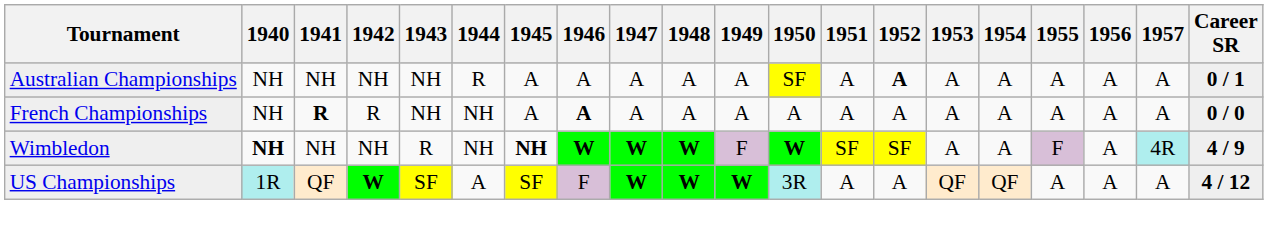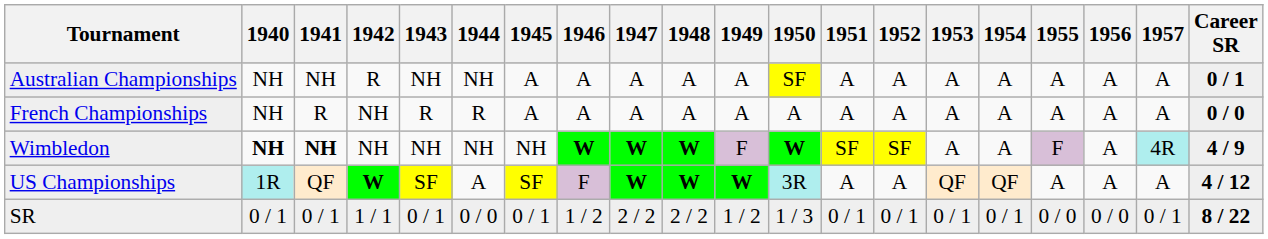 <table class="nowrap wikitable" style=text-align:left;font-size:94%>
 <tr bgcolor="#efefef">
 <th>Tournament</th>
 <th>1940</th>
 <th>1941</th>
 <th>1942</th>
 <th>1943</th>
 <th>1944</th>
 <th>1945</th>
 <th>1946</th>
 <th>1947</th>
 <th>1948</th>
 <th>1949</th>
 <th>1950</th>
 <th>1951</th>
 <th>1952</th>
 <th>1953</th>
 <th>1954</th>
 <th>1955</th>
 <th>1956</th>
 <th>1957</th>
 <th>Career<br>SR</th>
 </tr>
 <tr>
 <td style="background:#EFEFEF;"><a href='#'>Australian Championships</a></td>
 <td align="center">NH</td>
 <td align="center">NH</td>
+<td align="center">R</td>
 <td align="center">NH</td>
 <td align="center">NH</td>
-<td align="center">R</td>
 <td align="center">A</td>
 <td align="center">A</td>
 <td align="center">A</td>
 <td align="center">A</td>
 <td align="center">A</td>
 <td align="center" style="background:yellow;">SF</td>
 <td align="center">A</td>
-<td align="center"><strong>A</strong></td>
+<td align="center">A</td>
 <td align="center">A</td>
 <td align="center">A</td>
 <td align="center">A</td>
 <td align="center">A</td>
 <td align="center">A</td>
 <td align="center" style="background:#EFEFEF;"><strong>0 / 1</strong></td>
 </tr>
 <tr>
 <td style="background:#EFEFEF;"><a href='#'>French Championships</a></td>
 <td align="center">NH</td>
-<td align="center"><strong>R</strong></td>
 <td align="center">R</td>
 <td align="center">NH</td>
-<td align="center">NH</td>
+<td align="center">R</td>
+<td align="center">R</td>
 <td align="center">A</td>
-<td align="center"><strong>A</strong></td>
+<td align="center">A</td>
 <td align="center">A</td>
 <td align="center">A</td>
 <td align="center">A</td>
 <td align="center">A</td>
 <td align="center">A</td>
 <td align="center">A</td>
 <td align="center">A</td>
 <td align="center">A</td>
 <td align="center">A</td>
 <td align="center">A</td>
 <td align="center">A</td>
 <td align="center" style="background:#EFEFEF;"><strong>0 / 0</strong></td>
 </tr>
 <tr>
 <td style="background:#EFEFEF;"><a href='#'>Wimbledon</a></td>
 <td align="center"><strong>NH</strong></td>
+<td align="center"><strong>NH</strong></td>
 <td align="center">NH</td>
 <td align="center">NH</td>
-<td align="center">R</td>
 <td align="center">NH</td>
-<td align="center"><strong>NH</strong></td>
+<td align="center">NH</td>
 <td align="center" style="background:#00ff00;"><strong>W</strong></td>
 <td align="center" style="background:#00ff00;"><strong>W</strong></td>
 <td align="center" style="background:#00ff00;"><strong>W</strong></td>
 <td align="center" style="background:#D8BFD8;">F</td>
 <td align="center" style="background:#00ff00;"><strong>W</strong></td>
 <td align="center" style="background:yellow;">SF</td>
 <td align="center" style="background:yellow;">SF</td>
 <td align="center">A</td>
 <td align="center">A</td>
 <td align="center" style="background:#D8BFD8;">F</td>
 <td align="center">A</td>
 <td align="center" style="background:#afeeee;">4R</td>
 <td align="center" style="background:#EFEFEF;"><strong>4 / 9</strong></td>
 </tr>
 <tr>
 <td style="background:#EFEFEF;"><a href='#'>US Championships</a></td>
 <td align="center" style="background:#afeeee;">1R</td>
 <td align="center" style="background:#ffebcd;">QF</td>
 <td align="center" style="background:#00ff00;"><strong>W</strong></td>
 <td align="center" style="background:yellow;">SF</td>
 <td align="center">A</td>
 <td align="center" style="background:yellow;">SF</td>
 <td align="center" style="background:#D8BFD8;">F</td>
 <td align="center" style="background:#00ff00;"><strong>W</strong></td>
 <td align="center" style="background:#00ff00;"><strong>W</strong></td>
 <td align="center" style="background:#00ff00;"><strong>W</strong></td>
 <td align="center" style="background:#afeeee;">3R</td>
 <td align="center">A</td>
 <td align="center">A</td>
 <td align="center" style="background:#ffebcd;">QF</td>
 <td align="center" style="background:#ffebcd;">QF</td>
 <td align="center">A</td>
 <td align="center">A</td>
 <td align="center">A</td>
 <td align="center" style="background:#EFEFEF;"><strong>4 / 12</strong></td>
 </tr>
+<tr>
+<td style="background:#EFEFEF;">SR</td>
+<td align="center" style="background:#EFEFEF;">0 / 1 </td>
+<td align="center" style="background:#EFEFEF;">0 / 1</td>
+<td align="center" style="background:#EFEFEF;">1 / 1</td>
+<td align="center" style="background:#EFEFEF;">0 / 1</td>
+<td align="center" style="background:#EFEFEF;">0 / 0</td>
+<td align="center" style="background:#EFEFEF;">0 / 1 </td>
+<td align="center" style="background:#EFEFEF;">1 / 2</td>
+<td align="center" style="background:#EFEFEF;">2 / 2</td>
+<td align="center" style="background:#EFEFEF;">2 / 2</td>
+<td align="center" style="background:#EFEFEF;">1 / 2</td>
+<td align="center" style="background:#EFEFEF;">1 / 3 </td>
+<td align="center" style="background:#EFEFEF;">0 / 1</td>
+<td align="center" style="background:#EFEFEF;">0 / 1</td>
+<td align="center" style="background:#EFEFEF;">0 / 1</td>
+<td align="center" style="background:#EFEFEF;">0 / 1</td>
+<td align="center" style="background:#EFEFEF;">0 / 0 </td>
+<td align="center" style="background:#EFEFEF;">0 / 0</td>
+<td align="center" style="background:#EFEFEF;">0 / 1</td>
+<td align="center" style="background:#EFEFEF;"><strong>8 / 22</strong></td>
+</tr>
 </table>
